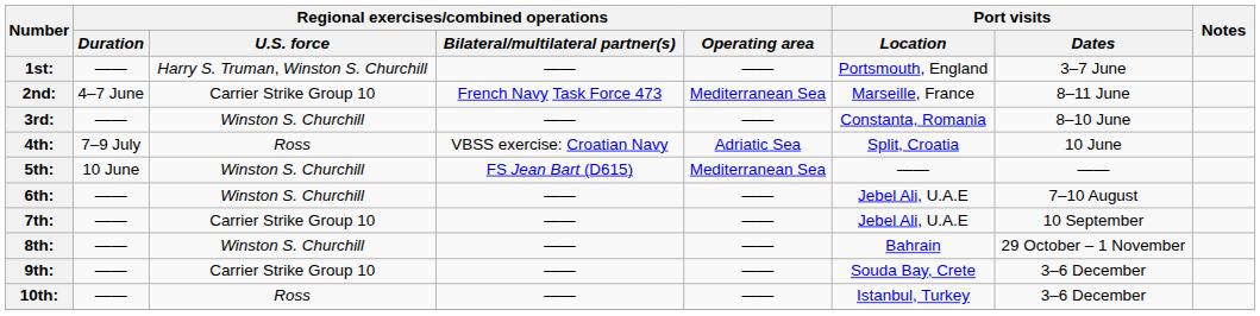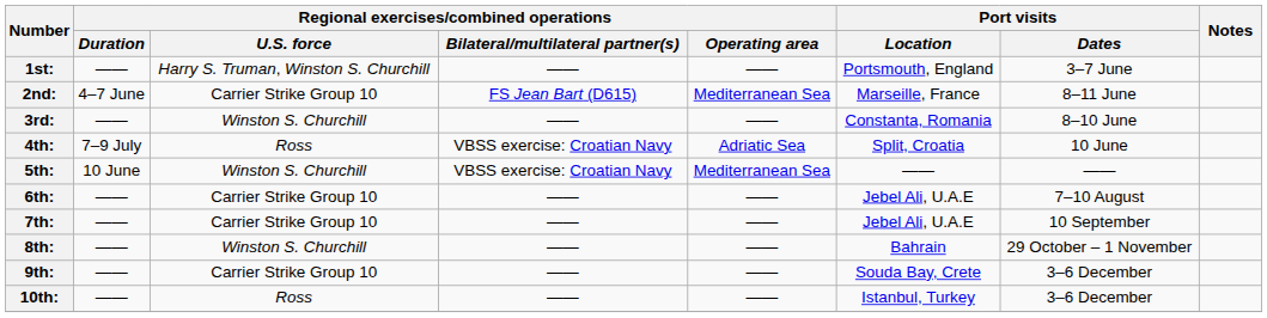 <table class="wikitable" style="text-align:center" width=99%>
 <tr>
 <th rowspan="2" width="5%">Number</th>
 <th colspan="4" align="center">Regional exercises/combined operations</th>
 <th colspan="2" align="center">Port visits</th>
 <th rowspan="2" width="5%">Notes</th>
 </tr>
 <tr>
 <th align="center"><em>Duration</em></th>
 <th align="center"><em>U.S. force</em></th>
 <th align="center"><em>Bilateral/multilateral partner(s)</em></th>
 <th align="center"><em>Operating area</em></th>
 <th align="center"><em>Location</em></th>
 <th align="center"><em>Dates</em></th>
 </tr>
 <tr>
 <th>1st:</th>
 <td>——</td>
 <td><em>Harry S. Truman</em>, <em>Winston S. Churchill</em></td>
 <td>——</td>
 <td>——</td>
 <td><a href='#'>Portsmouth</a>, England</td>
 <td>3–7 June</td>
 <td></td>
 </tr>
 <tr>
 <th>2nd:</th>
 <td>4–7 June</td>
 <td>Carrier Strike Group 10</td>
-<td><a href='#'>French Navy</a> <a href='#'>Task Force 473</a></td>
+<td><a href='#'>FS <em>Jean Bart</em> (D615)</a></td>
 <td><a href='#'>Mediterranean Sea</a></td>
 <td><a href='#'>Marseille</a>, France</td>
 <td>8–11 June</td>
 <td></td>
 </tr>
 <tr>
 <th>3rd:</th>
 <td>——</td>
 <td><em>Winston S. Churchill</em></td>
 <td>——</td>
 <td>——</td>
 <td><a href='#'>Constanta, Romania</a></td>
 <td>8–10 June</td>
 <td></td>
 </tr>
 <tr>
 <th>4th:</th>
 <td>7–9 July</td>
 <td><em>Ross</em></td>
 <td>VBSS exercise: <a href='#'>Croatian Navy</a></td>
 <td><a href='#'>Adriatic Sea</a></td>
 <td><a href='#'>Split, Croatia</a></td>
 <td>10 June</td>
 <td></td>
 </tr>
 <tr>
 <th>5th:</th>
 <td>10 June</td>
 <td><em>Winston S. Churchill</em></td>
-<td><a href='#'>FS <em>Jean Bart</em> (D615)</a></td>
+<td>VBSS exercise: <a href='#'>Croatian Navy</a></td>
 <td><a href='#'>Mediterranean Sea</a></td>
 <td>——</td>
 <td>——</td>
 <td></td>
 </tr>
 <tr>
 <th>6th:</th>
 <td>——</td>
-<td><em>Winston S. Churchill</em></td>
+<td>Carrier Strike Group 10</td>
 <td>——</td>
 <td>——</td>
 <td><a href='#'>Jebel Ali</a>, U.A.E</td>
 <td>7–10 August</td>
 <td></td>
 </tr>
 <tr>
 <th>7th:</th>
 <td>——</td>
 <td>Carrier Strike Group 10</td>
 <td>——</td>
 <td>——</td>
 <td><a href='#'>Jebel Ali</a>, U.A.E</td>
 <td>10 September</td>
 <td></td>
 </tr>
 <tr>
 <th>8th:</th>
 <td>——</td>
 <td><em>Winston S. Churchill</em></td>
 <td>——</td>
 <td>——</td>
 <td><a href='#'>Bahrain</a></td>
 <td>29 October – 1 November</td>
 <td></td>
 </tr>
 <tr>
 <th>9th:</th>
 <td>——</td>
 <td>Carrier Strike Group 10</td>
 <td>——</td>
 <td>——</td>
 <td><a href='#'>Souda Bay, Crete</a></td>
 <td>3–6 December</td>
 <td></td>
 </tr>
 <tr>
 <th>10th:</th>
 <td>——</td>
 <td><em>Ross</em></td>
 <td>——</td>
 <td>——</td>
 <td><a href='#'>Istanbul, Turkey</a></td>
 <td>3–6 December</td>
 <td></td>
 </tr>
 <tr>
 </tr>
 </table>
